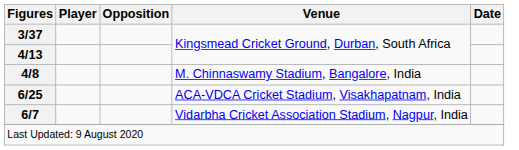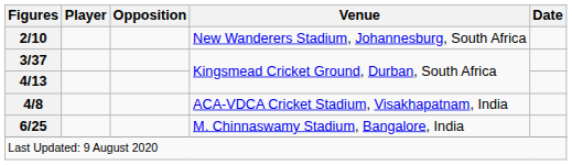 <table class="wikitable plainrowheaders sortable">
 <tr>
 <th scope=col>Figures</th>
 <th scope=col>Player</th>
 <th scope=col>Opposition</th>
 <th scope=col>Venue</th>
 <th scope=col>Date</th>
+</tr>
+<tr>
+<th>2/10</th>
+<td></td>
+<td></td>
+<td><a href='#'>New Wanderers Stadium</a>, <a href='#'>Johannesburg</a>, South Africa</td>
+<td></td>
 </tr>
 <tr>
 <th>3/37</th>
 <td></td>
 <td></td>
 <td rowspan=2><a href='#'>Kingsmead Cricket Ground</a>, <a href='#'>Durban</a>, South Africa</td>
 <td> </td>
 </tr>
 <tr>
 <th>4/13</th>
 <td></td>
 <td></td>
 <td> </td>
 </tr>
 <tr>
 <th>4/8</th>
 <td></td>
 <td></td>
-<td><a href='#'>M. Chinnaswamy Stadium</a>, <a href='#'>Bangalore</a>, India</td>
+<td><a href='#'>ACA-VDCA Cricket Stadium</a>, <a href='#'>Visakhapatnam</a>, India</td>
 <td></td>
 </tr>
 <tr>
 <th>6/25</th>
 <td></td>
 <td></td>
-<td><a href='#'>ACA-VDCA Cricket Stadium</a>, <a href='#'>Visakhapatnam</a>, India</td>
-<td></td>
-</tr>
-<tr>
-<th>6/7</th>
-<td></td>
-<td></td>
-<td><a href='#'>Vidarbha Cricket Association Stadium</a>, <a href='#'>Nagpur</a>, India</td>
+<td><a href='#'>M. Chinnaswamy Stadium</a>, <a href='#'>Bangalore</a>, India</td>
 <td></td>
 </tr>
 <tr>
 </tr>
 <tr class=sortbottom>
 <td colspan=5><small>Last Updated: 9 August 2020</small></td>
 </tr>
 </table>
